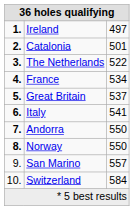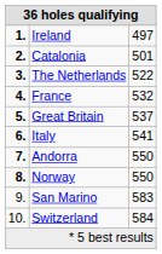 <table class="wikitable">
 <tr align=center style="background:#dfdfdf;">
 <td colspan=3><strong>36 holes qualifying</strong></td>
 </tr>
 <tr align=left>
 <td align=right><strong>1.</strong></td>
 <td> <a href='#'>Ireland</a></td>
 <td>497</td>
 </tr>
 <tr align=left>
 <td align=right><strong>2.</strong></td>
 <td> <a href='#'>Catalonia</a></td>
 <td>501</td>
 </tr>
 <tr align=left>
 <td align=right><strong>3.</strong></td>
 <td> <a href='#'>The Netherlands</a></td>
 <td>522</td>
 </tr>
 <tr align=left>
 <td align=right><strong>4.</strong></td>
 <td> <a href='#'>France</a></td>
-<td>534</td>
+<td>532</td>
 </tr>
 <tr align=left>
 <td align=right><strong>5.</strong></td>
 <td> <a href='#'>Great Britain</a></td>
 <td>537</td>
 </tr>
 <tr align=left>
 <td align=right><strong>6. </strong></td>
 <td> <a href='#'>Italy</a></td>
 <td>541</td>
 </tr>
 <tr align=left>
 <td align=right><strong>7.</strong></td>
 <td> <a href='#'>Andorra</a></td>
 <td>550</td>
 </tr>
 <tr align=left>
 <td align=right><strong>8.</strong></td>
 <td> <a href='#'>Norway</a></td>
 <td>550</td>
 </tr>
 <tr align=left>
 <td align=right>9.</td>
 <td> <a href='#'>San Marino</a></td>
-<td>557</td>
+<td>583</td>
 </tr>
 <tr align=left>
 <td align=right>10.</td>
 <td> <a href='#'>Switzerland</a></td>
 <td>584</td>
 </tr>
 <tr align=center style="background:#ededed;">
 <td colspan=3 align=right>* 5 best results</td>
 </tr>
 </table>
